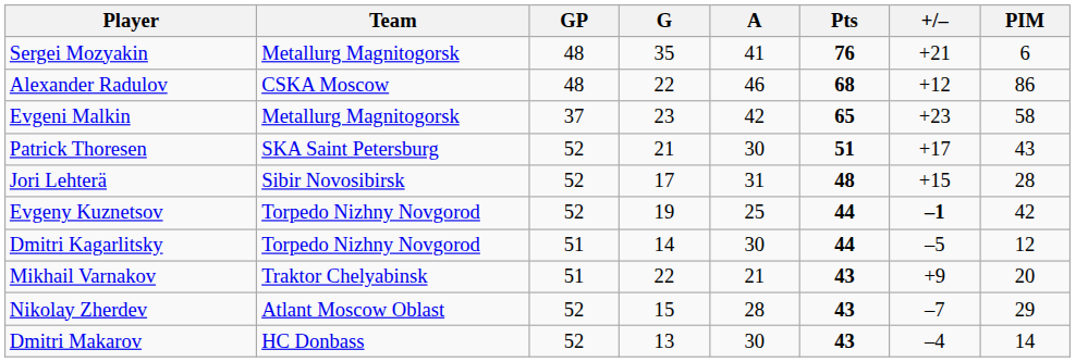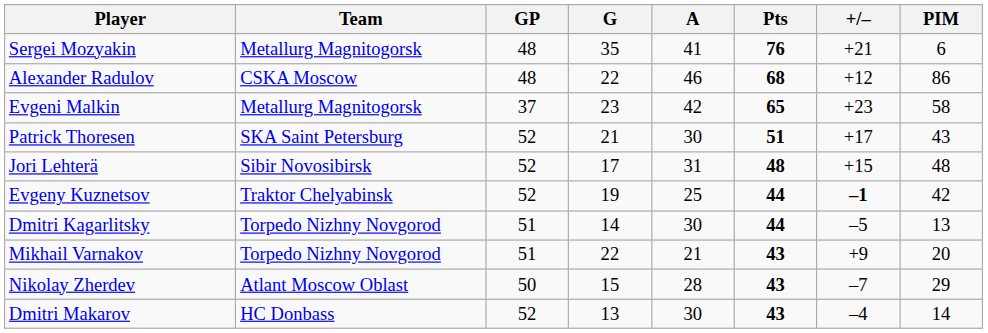 <table class="wikitable sortable">
 <tr>
 <th style="width: 12em;">Player</th>
 <th style="width: 13em;">Team</th>
 <th style="width: 4em;">GP</th>
 <th style="width: 4em;">G</th>
 <th style="width: 4em;">A</th>
 <th style="width: 4em;">Pts</th>
 <th style="width: 4em;">+/–</th>
 <th style="width: 4em;">PIM</th>
 </tr>
 <tr align="center">
 <td align=left><a href='#'>Sergei Mozyakin</a></td>
 <td align=left><a href='#'>Metallurg Magnitogorsk</a></td>
 <td>48</td>
 <td>35</td>
 <td>41</td>
 <td><strong>76</strong></td>
 <td>+21</td>
 <td>6</td>
 </tr>
 <tr align="center">
 <td align=left><a href='#'>Alexander Radulov</a></td>
 <td align=left><a href='#'>CSKA Moscow</a></td>
 <td>48</td>
 <td>22</td>
 <td>46</td>
 <td><strong>68</strong></td>
 <td>+12</td>
 <td>86</td>
 </tr>
 <tr align="center">
 <td align=left><a href='#'>Evgeni Malkin</a></td>
 <td align=left><a href='#'>Metallurg Magnitogorsk</a></td>
 <td>37</td>
 <td>23</td>
 <td>42</td>
 <td><strong>65</strong></td>
 <td>+23</td>
 <td>58</td>
 </tr>
 <tr align="center">
 <td align=left><a href='#'>Patrick Thoresen</a></td>
 <td align=left><a href='#'>SKA Saint Petersburg</a></td>
 <td>52</td>
 <td>21</td>
 <td>30</td>
 <td><strong>51</strong></td>
 <td>+17</td>
 <td>43</td>
 </tr>
 <tr align="center">
 <td align=left><a href='#'>Jori Lehterä</a></td>
 <td align=left><a href='#'>Sibir Novosibirsk</a></td>
 <td>52</td>
 <td>17</td>
 <td>31</td>
 <td><strong>48</strong></td>
 <td>+15</td>
-<td>28</td>
+<td>48</td>
 </tr>
 <tr align="center">
 <td align=left><a href='#'>Evgeny Kuznetsov</a></td>
-<td align=left><a href='#'>Torpedo Nizhny Novgorod</a></td>
+<td align=left><a href='#'>Traktor Chelyabinsk</a></td>
 <td>52</td>
 <td>19</td>
 <td>25</td>
 <td><strong>44</strong></td>
 <td><strong>–1</strong></td>
 <td>42</td>
 </tr>
 <tr align="center">
 <td align=left><a href='#'>Dmitri Kagarlitsky</a></td>
 <td align=left><a href='#'>Torpedo Nizhny Novgorod</a></td>
 <td>51</td>
 <td>14</td>
 <td>30</td>
 <td><strong>44</strong></td>
 <td>–5</td>
-<td>12</td>
+<td>13</td>
 </tr>
 <tr align="center">
 <td align=left><a href='#'>Mikhail Varnakov</a></td>
-<td align=left><a href='#'>Traktor Chelyabinsk</a></td>
+<td align=left><a href='#'>Torpedo Nizhny Novgorod</a></td>
 <td>51</td>
 <td>22</td>
 <td>21</td>
 <td><strong>43</strong></td>
 <td>+9</td>
 <td>20</td>
 </tr>
 <tr align="center">
 <td align=left><a href='#'>Nikolay Zherdev</a></td>
 <td align=left><a href='#'>Atlant Moscow Oblast</a></td>
-<td>52</td>
+<td>50</td>
 <td>15</td>
 <td>28</td>
 <td><strong>43</strong></td>
 <td>–7</td>
 <td>29</td>
 </tr>
 <tr align="center">
 <td align=left><a href='#'>Dmitri Makarov</a></td>
 <td align=left><a href='#'>HC Donbass</a></td>
 <td>52</td>
 <td>13</td>
 <td>30</td>
 <td><strong>43</strong></td>
 <td>–4</td>
 <td>14</td>
 </tr>
 </table>
